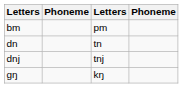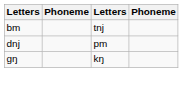 <table class="wikitable">
 <tr>
 <th>Letters</th>
 <th>Phoneme</th>
 <th>Letters</th>
 <th>Phoneme</th>
 </tr>
 <tr>
 <td>bm</td>
 <td></td>
-<td>pm</td>
-<td></td>
-</tr>
-<tr>
-<td>dn</td>
-<td></td>
-<td>tn</td>
+<td>tnj</td>
 <td></td>
 </tr>
 <tr>
 <td>dnj</td>
 <td></td>
-<td>tnj</td>
+<td>pm</td>
 <td></td>
 </tr>
 <tr>
 <td>gŋ</td>
 <td></td>
 <td>kŋ</td>
 <td></td>
 </tr>
 </table>
